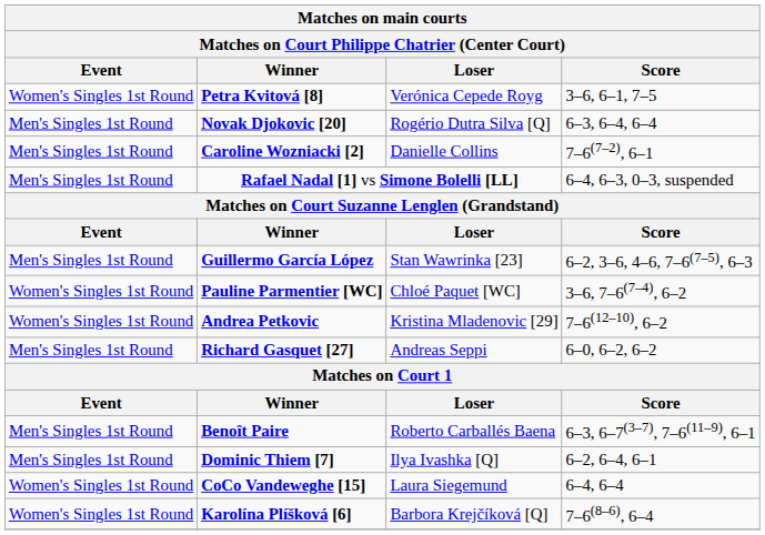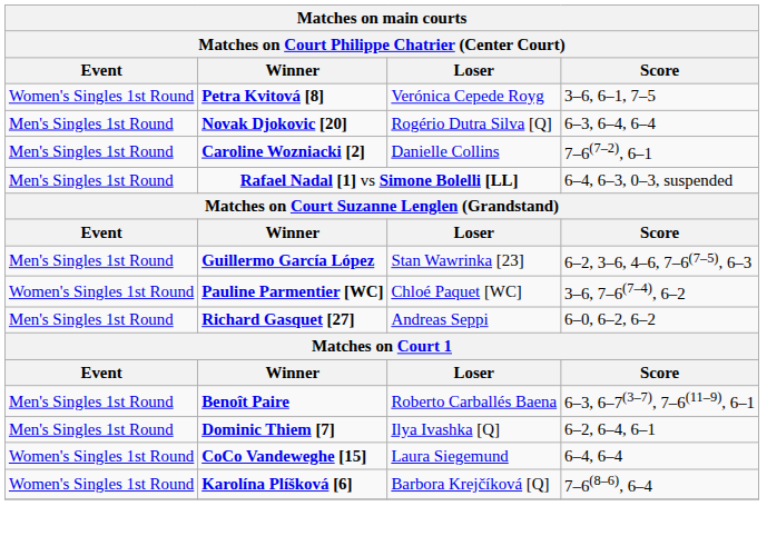 <table class="wikitable">
 <tr>
 <th colspan=4 style=white-space:nowrap>Matches on main courts</th>
 </tr>
 <tr>
 <th colspan=4><strong>Matches on <a href='#'>Court Philippe Chatrier</a> (Center Court)</strong></th>
 </tr>
 <tr>
 <th>Event</th>
 <th>Winner</th>
 <th>Loser</th>
 <th>Score</th>
 </tr>
 <tr>
 <td><a href='#'>Women's Singles 1st Round</a></td>
 <td> <strong><a href='#'>Petra Kvitová</a> [8]</strong></td>
 <td> <a href='#'>Verónica Cepede Royg</a></td>
 <td>3–6, 6–1, 7–5</td>
 </tr>
 <tr>
 <td><a href='#'>Men's Singles 1st Round</a></td>
 <td> <strong><a href='#'>Novak Djokovic</a> [20]</strong></td>
 <td> <a href='#'>Rogério Dutra Silva</a> [Q]</td>
 <td>6–3, 6–4, 6–4</td>
 </tr>
 <tr>
 <td><a href='#'>Men's Singles 1st Round</a></td>
 <td> <strong><a href='#'>Caroline Wozniacki</a> [2]</strong></td>
 <td> <a href='#'>Danielle Collins</a></td>
 <td>7–6<sup>(7–2)</sup>, 6–1</td>
 </tr>
 <tr>
 <td><a href='#'>Men's Singles 1st Round</a></td>
 <td colspan="2" align="center"> <strong><a href='#'>Rafael Nadal</a> [1]</strong> vs  <strong><a href='#'>Simone Bolelli</a> [LL]</strong></td>
 <td>6–4, 6–3, 0–3, suspended</td>
 </tr>
 <tr>
 <th colspan=4><strong>Matches on <a href='#'>Court Suzanne Lenglen</a> (Grandstand)</strong></th>
 </tr>
 <tr>
 <th>Event</th>
 <th>Winner</th>
 <th>Loser</th>
 <th>Score</th>
 </tr>
 <tr>
 <td><a href='#'>Men's Singles 1st Round</a></td>
 <td> <strong><a href='#'>Guillermo García López</a></strong></td>
 <td> <a href='#'>Stan Wawrinka</a> [23]</td>
 <td>6–2, 3–6, 4–6, 7–6<sup>(7–5)</sup>, 6–3</td>
 </tr>
 <tr>
 <td><a href='#'>Women's Singles 1st Round</a></td>
 <td> <strong><a href='#'>Pauline Parmentier</a> [WC]</strong></td>
 <td> <a href='#'>Chloé Paquet</a> [WC]</td>
 <td>3–6, 7–6<sup>(7–4)</sup>, 6–2</td>
 </tr>
 <tr>
-<td><a href='#'>Women's Singles 1st Round</a></td>
-<td> <strong><a href='#'>Andrea Petkovic</a></strong></td>
-<td> <a href='#'>Kristina Mladenovic</a> [29]</td>
-<td>7–6<sup>(12–10)</sup>, 6–2</td>
-</tr>
-<tr>
 <td><a href='#'>Men's Singles 1st Round</a></td>
 <td> <strong><a href='#'>Richard Gasquet</a> [27]</strong></td>
 <td> <a href='#'>Andreas Seppi</a></td>
 <td>6–0, 6–2, 6–2</td>
 </tr>
 <tr>
 <th colspan=4><strong>Matches on <a href='#'>Court 1</a></strong></th>
 </tr>
 <tr>
 <th>Event</th>
 <th>Winner</th>
 <th>Loser</th>
 <th>Score</th>
 </tr>
 <tr>
 <td><a href='#'>Men's Singles 1st Round</a></td>
 <td> <strong><a href='#'>Benoît Paire</a></strong></td>
 <td> <a href='#'>Roberto Carballés Baena</a></td>
 <td>6–3, 6–7<sup>(3–7)</sup>, 7–6<sup>(11–9)</sup>, 6–1</td>
 </tr>
 <tr>
 <td><a href='#'>Men's Singles 1st Round</a></td>
 <td> <strong><a href='#'>Dominic Thiem</a> [7]</strong></td>
 <td> <a href='#'>Ilya Ivashka</a> [Q]</td>
 <td>6–2, 6–4, 6–1</td>
 </tr>
 <tr>
 <td><a href='#'>Women's Singles 1st Round</a></td>
 <td> <strong><a href='#'>CoCo Vandeweghe</a> [15]</strong></td>
 <td> <a href='#'>Laura Siegemund</a></td>
 <td>6–4, 6–4</td>
 </tr>
 <tr>
 <td><a href='#'>Women's Singles 1st Round</a></td>
 <td> <strong><a href='#'>Karolína Plíšková</a> [6]</strong></td>
 <td> <a href='#'>Barbora Krejčíková</a> [Q]</td>
 <td>7–6<sup>(8–6)</sup>, 6–4</td>
 </tr>
 <tr>
 </tr>
 </table>
